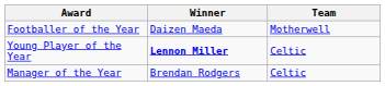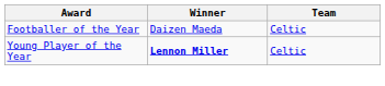 <table class="wikitable">
 <tr>
 <th width=180>Award</th>
 <th width=150>Winner</th>
 <th width=140>Team</th>
 </tr>
 <tr>
 <td><a href='#'>Footballer of the Year</a></td>
 <td><a href='#'>Daizen Maeda</a></td>
-<td><a href='#'>Motherwell</a></td>
+<td><a href='#'>Celtic</a></td>
 </tr>
 <tr>
 <td><a href='#'>Young Player of the Year</a></td>
 <td><strong><a href='#'>Lennon Miller</a></strong></td>
 <td><a href='#'>Celtic</a></td>
 </tr>
-<tr>
-<td><a href='#'>Manager of the Year</a></td>
-<td><a href='#'>Brendan Rodgers</a></td>
-<td><a href='#'>Celtic</a></td>
-</tr>
 </table>
